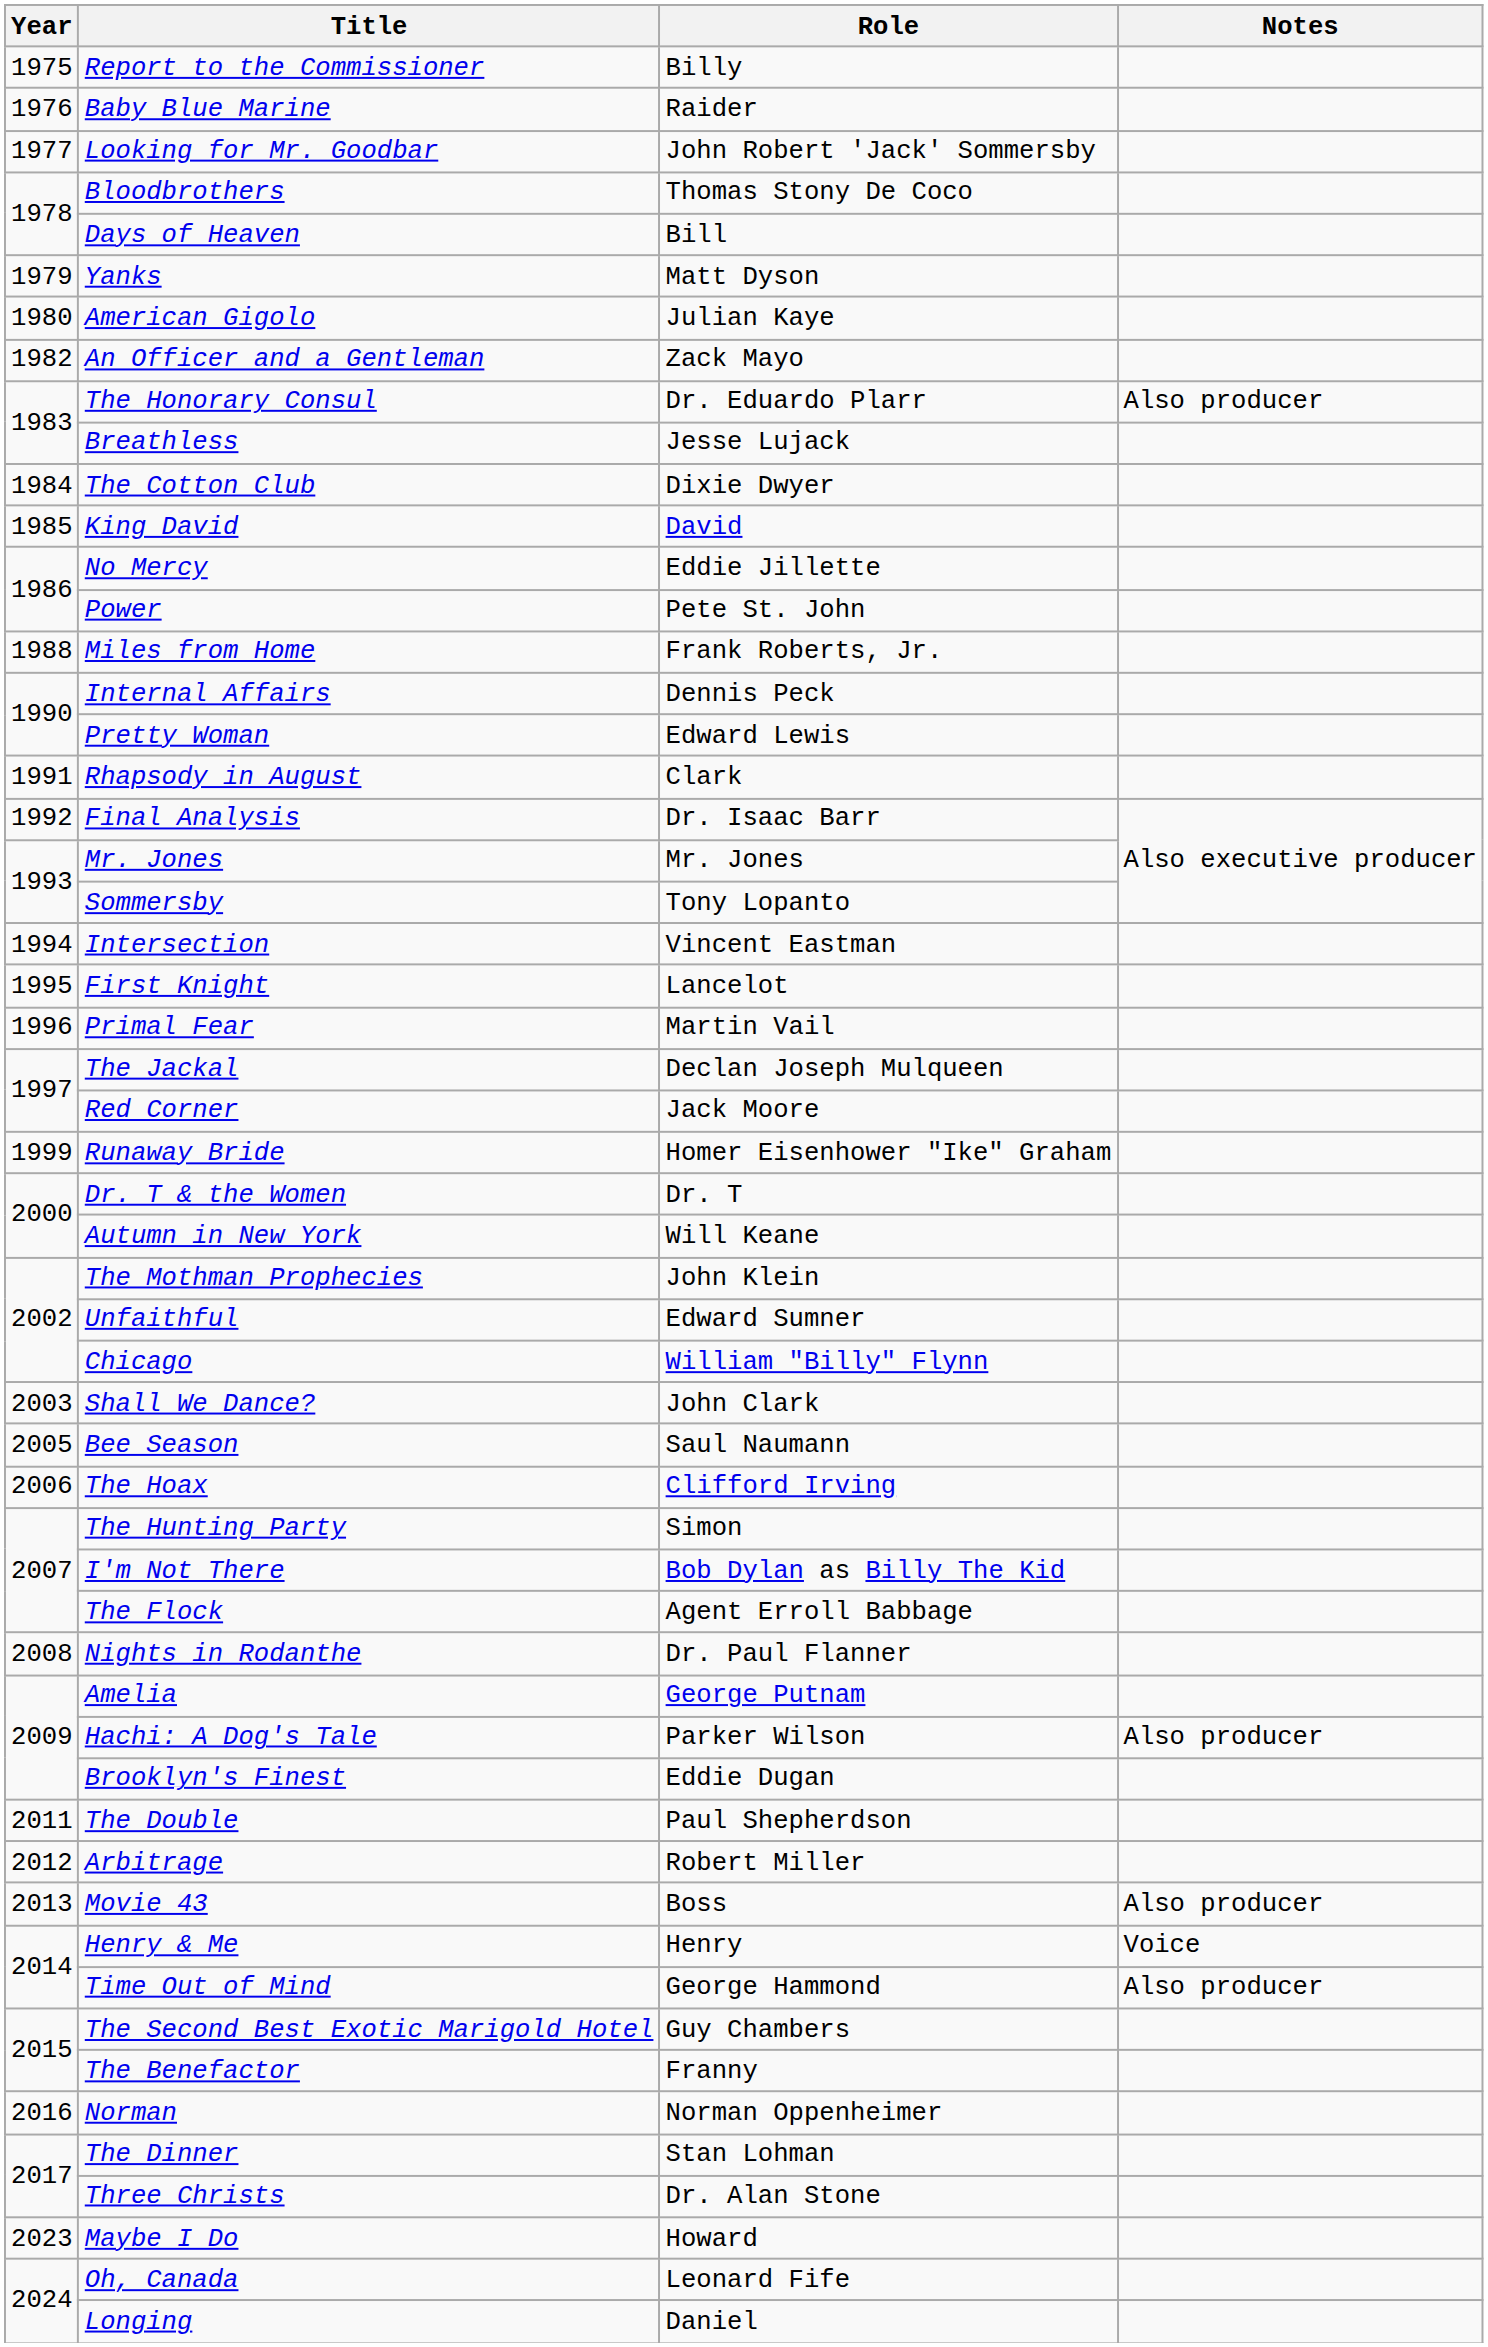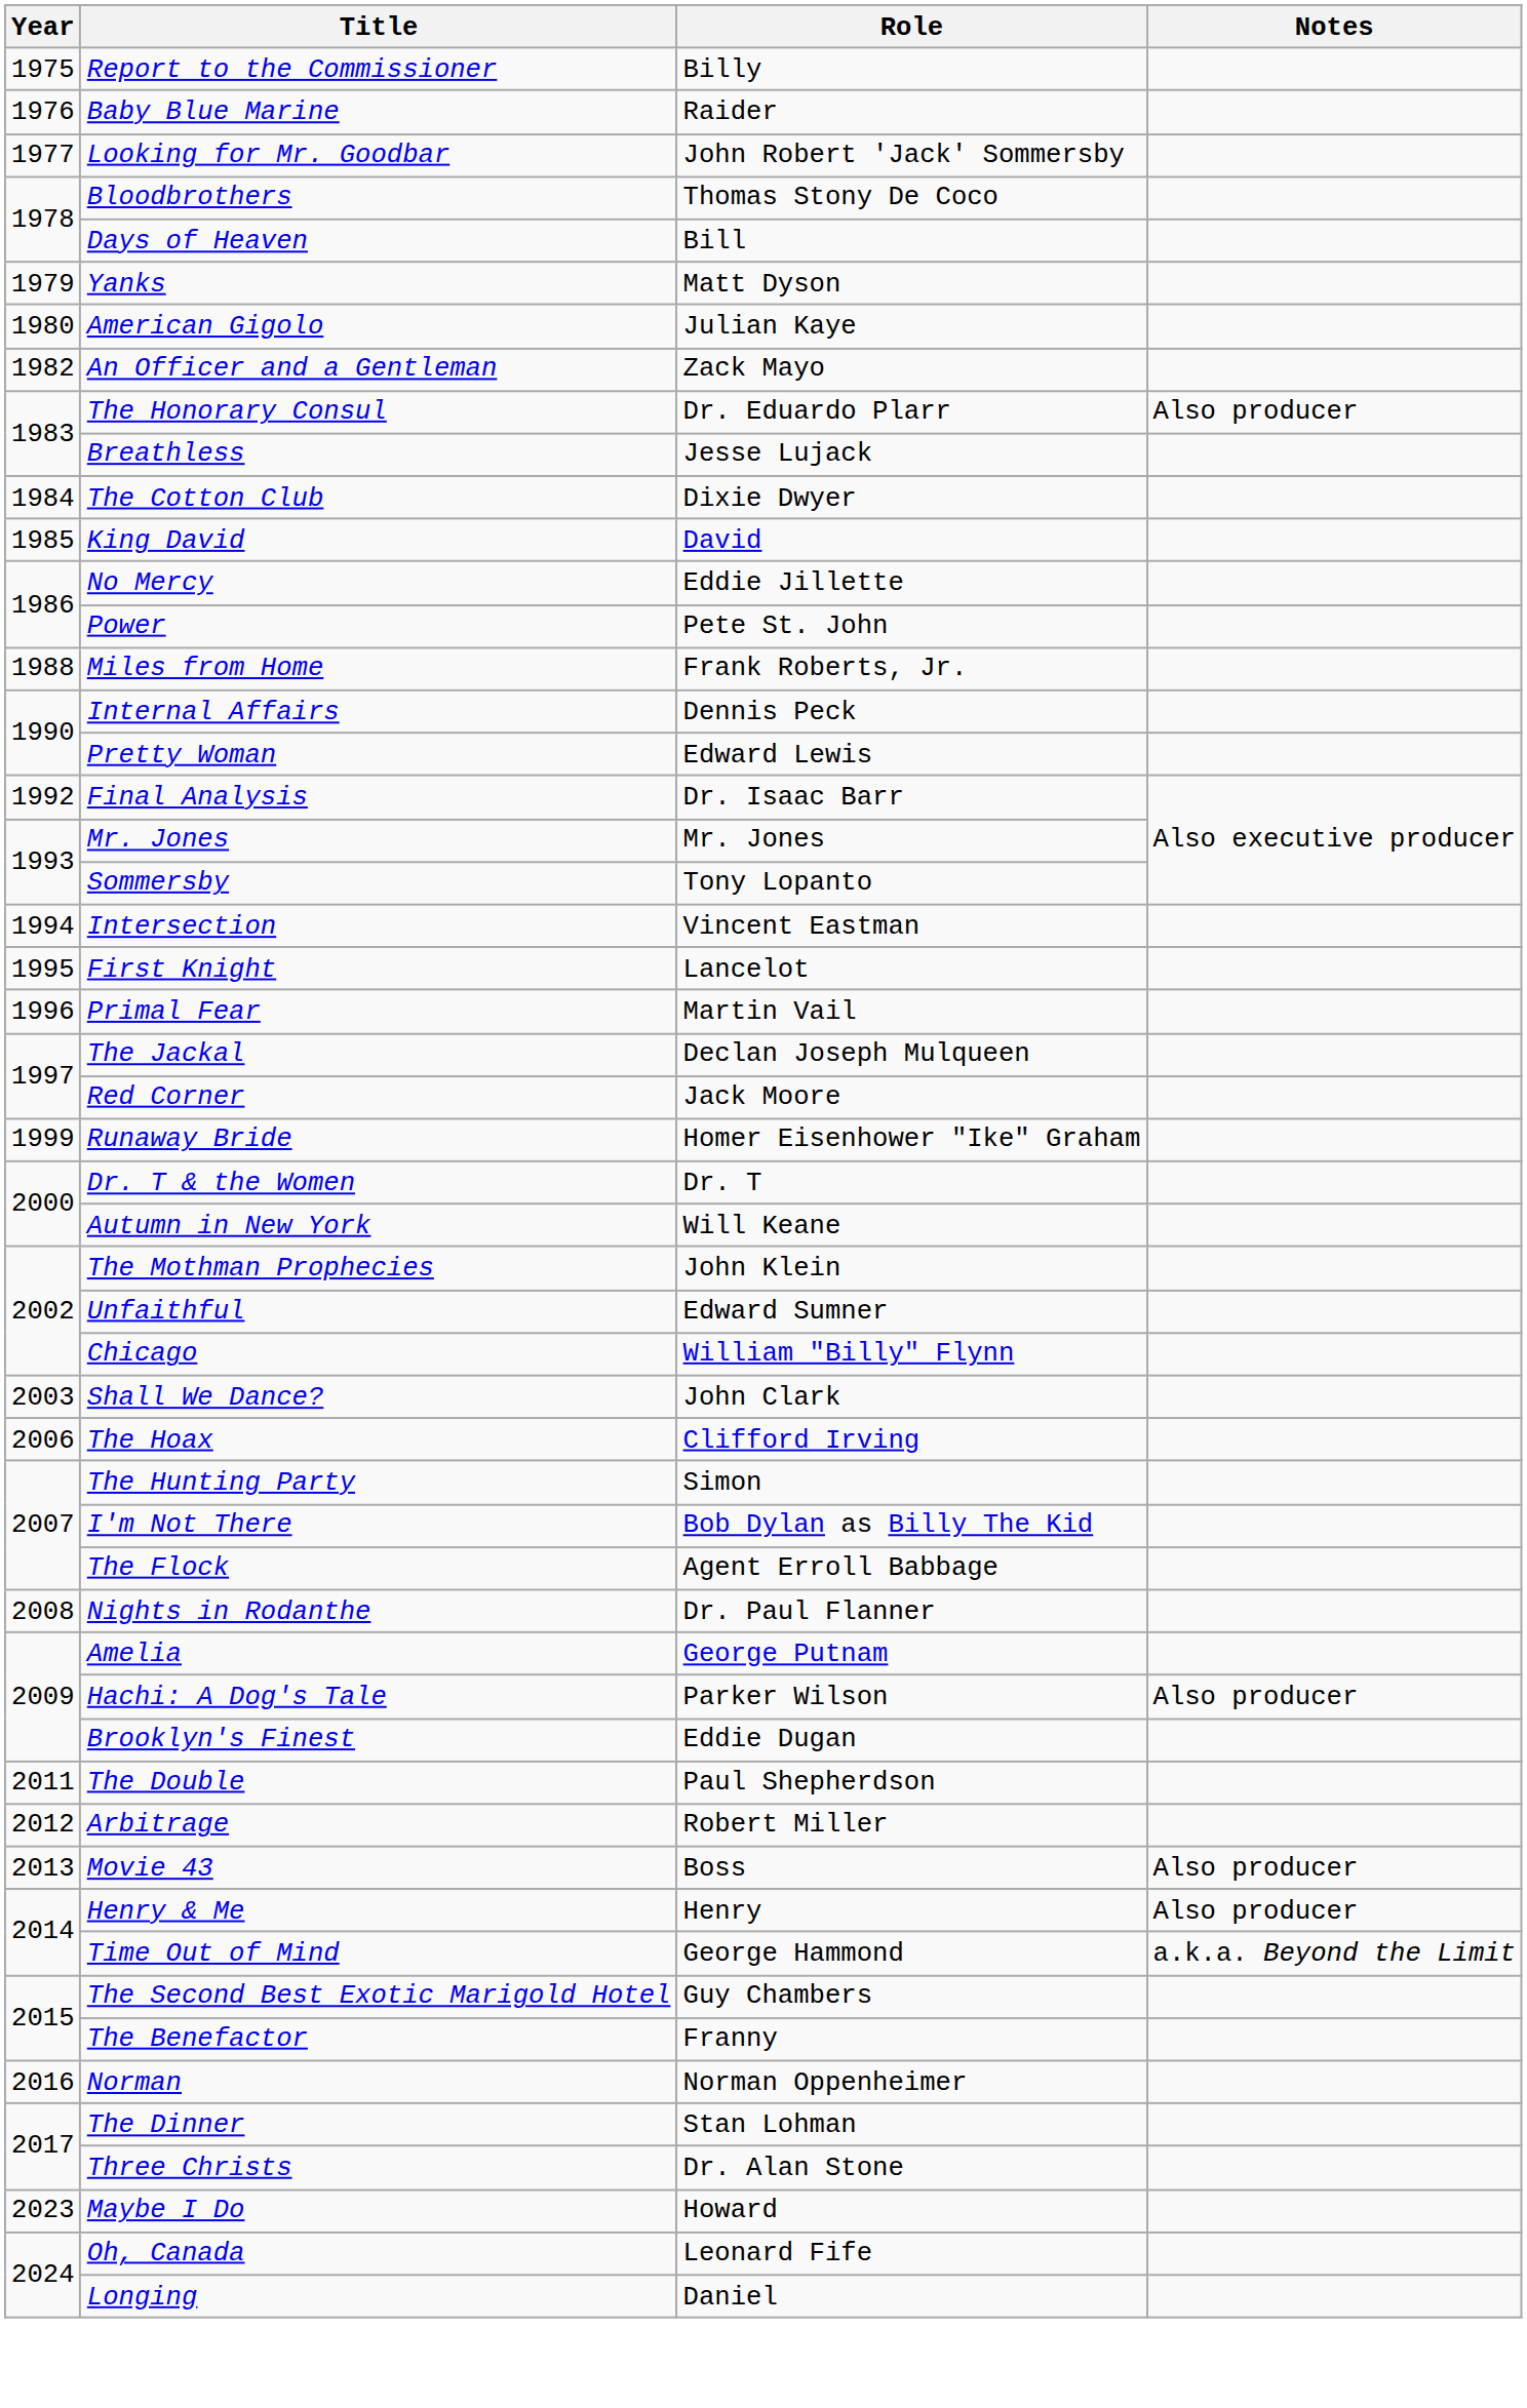 <table class="wikitable sortable">
 <tr>
 <th>Year</th>
 <th>Title</th>
 <th>Role</th>
 <th class="unsortable">Notes</th>
 </tr>
 <tr>
 <td>1975</td>
 <td><em><a href='#'>Report to the Commissioner</a></em></td>
 <td>Billy</td>
 <td></td>
 </tr>
 <tr>
 <td>1976</td>
 <td><em><a href='#'>Baby Blue Marine</a></em></td>
 <td>Raider</td>
 <td></td>
 </tr>
 <tr>
 <td>1977</td>
 <td><em><a href='#'>Looking for Mr. Goodbar</a></em></td>
 <td>John Robert 'Jack' Sommersby</td>
 <td></td>
 </tr>
 <tr>
 <td rowspan=2>1978</td>
 <td><em><a href='#'>Bloodbrothers</a></em></td>
 <td>Thomas Stony De Coco</td>
 <td></td>
 </tr>
 <tr>
 <td><em><a href='#'>Days of Heaven</a></em></td>
 <td>Bill</td>
 <td></td>
 </tr>
 <tr>
 <td>1979</td>
 <td><em><a href='#'>Yanks</a></em></td>
 <td>Matt Dyson</td>
 <td></td>
 </tr>
 <tr>
 <td>1980</td>
 <td><em><a href='#'>American Gigolo</a></em></td>
 <td>Julian Kaye</td>
 <td></td>
 </tr>
 <tr>
 <td>1982</td>
 <td><em><a href='#'>An Officer and a Gentleman</a></em></td>
 <td>Zack Mayo</td>
 <td></td>
 </tr>
 <tr>
 <td rowspan=2>1983</td>
 <td><em><a href='#'>The Honorary Consul</a></em></td>
 <td>Dr. Eduardo Plarr</td>
 <td>Also producer</td>
 </tr>
 <tr>
 <td><em><a href='#'>Breathless</a></em></td>
 <td>Jesse Lujack</td>
 <td></td>
 </tr>
 <tr>
 <td>1984</td>
 <td><em><a href='#'>The Cotton Club</a></em></td>
 <td>Dixie Dwyer</td>
 <td></td>
 </tr>
 <tr>
 <td>1985</td>
 <td><em><a href='#'>King David</a></em></td>
 <td><a href='#'>David</a></td>
 <td></td>
 </tr>
 <tr>
 <td rowspan=2>1986</td>
 <td><em><a href='#'>No Mercy</a></em></td>
 <td>Eddie Jillette</td>
 <td></td>
 </tr>
 <tr>
 <td><em><a href='#'>Power</a></em></td>
 <td>Pete St. John</td>
 <td></td>
 </tr>
 <tr>
 <td>1988</td>
 <td><em><a href='#'>Miles from Home</a></em></td>
 <td>Frank Roberts, Jr.</td>
 <td></td>
 </tr>
 <tr>
 <td rowspan=2>1990</td>
 <td><em><a href='#'>Internal Affairs</a></em></td>
 <td>Dennis Peck</td>
 <td></td>
 </tr>
 <tr>
 <td><em><a href='#'>Pretty Woman</a></em></td>
 <td>Edward Lewis</td>
 <td></td>
 </tr>
 <tr>
-<td>1991</td>
-<td><em><a href='#'>Rhapsody in August</a></em></td>
-<td>Clark</td>
-<td></td>
-</tr>
-<tr>
 <td>1992</td>
 <td><em><a href='#'>Final Analysis</a></em></td>
 <td>Dr. Isaac Barr</td>
 <td rowspan=3>Also executive producer</td>
 </tr>
 <tr>
 <td rowspan=2>1993</td>
 <td><em><a href='#'>Mr. Jones</a></em></td>
 <td>Mr. Jones</td>
 </tr>
 <tr>
 <td><em><a href='#'>Sommersby</a></em></td>
 <td>Tony Lopanto</td>
 </tr>
 <tr>
 <td>1994</td>
 <td><em><a href='#'>Intersection</a></em></td>
 <td>Vincent Eastman</td>
 <td></td>
 </tr>
 <tr>
 <td>1995</td>
 <td><em><a href='#'>First Knight</a></em></td>
 <td>Lancelot</td>
 <td></td>
 </tr>
 <tr>
 <td>1996</td>
 <td><em><a href='#'>Primal Fear</a></em></td>
 <td>Martin Vail</td>
 <td></td>
 </tr>
 <tr>
 <td rowspan=2>1997</td>
 <td><em><a href='#'>The Jackal</a></em></td>
 <td>Declan Joseph Mulqueen</td>
 <td></td>
 </tr>
 <tr>
 <td><em><a href='#'>Red Corner</a></em></td>
 <td>Jack Moore</td>
 <td></td>
 </tr>
 <tr>
 <td>1999</td>
 <td><em><a href='#'>Runaway Bride</a></em></td>
 <td>Homer Eisenhower "Ike" Graham</td>
 <td></td>
 </tr>
 <tr>
 <td rowspan=2>2000</td>
 <td><em><a href='#'>Dr. T & the Women</a></em></td>
 <td>Dr. T</td>
 <td></td>
 </tr>
 <tr>
 <td><em><a href='#'>Autumn in New York</a></em></td>
 <td>Will Keane</td>
 <td></td>
 </tr>
 <tr>
 <td rowspan=3>2002</td>
 <td><em><a href='#'>The Mothman Prophecies</a></em></td>
 <td>John Klein</td>
 <td></td>
 </tr>
 <tr>
 <td><em><a href='#'>Unfaithful</a></em></td>
 <td>Edward Sumner</td>
 <td></td>
 </tr>
 <tr>
 <td><em><a href='#'>Chicago</a></em></td>
 <td><a href='#'>William "Billy" Flynn</a></td>
 <td></td>
 </tr>
 <tr>
 <td>2003</td>
 <td><em><a href='#'>Shall We Dance?</a></em></td>
 <td>John Clark</td>
 <td></td>
 </tr>
 <tr>
-<td>2005</td>
-<td><em><a href='#'>Bee Season</a></em></td>
-<td>Saul Naumann</td>
-<td></td>
-</tr>
-<tr>
 <td>2006</td>
 <td><em><a href='#'>The Hoax</a></em></td>
 <td><a href='#'>Clifford Irving</a></td>
 <td></td>
 </tr>
 <tr>
 <td rowspan=3>2007</td>
 <td><em><a href='#'>The Hunting Party</a></em></td>
 <td>Simon</td>
 <td></td>
 </tr>
 <tr>
 <td><em><a href='#'>I'm Not There</a></em></td>
 <td><a href='#'>Bob Dylan</a> as <a href='#'>Billy The Kid</a></td>
 <td></td>
 </tr>
 <tr>
 <td><em><a href='#'>The Flock</a></em></td>
 <td>Agent Erroll Babbage</td>
 <td></td>
 </tr>
 <tr>
 <td>2008</td>
 <td><em><a href='#'>Nights in Rodanthe</a></em></td>
 <td>Dr. Paul Flanner</td>
 <td></td>
 </tr>
 <tr>
 <td rowspan=3>2009</td>
 <td><em><a href='#'>Amelia</a></em></td>
 <td><a href='#'>George Putnam</a></td>
 <td></td>
 </tr>
 <tr>
 <td><em><a href='#'>Hachi: A Dog's Tale</a></em></td>
 <td>Parker Wilson</td>
 <td>Also producer</td>
 </tr>
 <tr>
 <td><em><a href='#'>Brooklyn's Finest</a></em></td>
 <td>Eddie Dugan</td>
 <td></td>
 </tr>
 <tr>
 <td>2011</td>
 <td><em><a href='#'>The Double</a></em></td>
 <td>Paul Shepherdson</td>
 <td></td>
 </tr>
 <tr>
 <td>2012</td>
 <td><em><a href='#'>Arbitrage</a></em></td>
 <td>Robert Miller</td>
 <td></td>
 </tr>
 <tr>
 <td>2013</td>
 <td><em><a href='#'>Movie 43</a></em></td>
 <td>Boss</td>
 <td>Also producer</td>
 </tr>
 <tr>
 <td rowspan=2>2014</td>
 <td><em><a href='#'>Henry & Me</a></em></td>
 <td>Henry</td>
-<td>Voice</td>
+<td>Also producer</td>
 </tr>
 <tr>
 <td><em><a href='#'>Time Out of Mind</a></em></td>
 <td>George Hammond</td>
-<td>Also producer</td>
+<td>a.k.a. <em>Beyond the Limit</em></td>
 </tr>
 <tr>
 <td rowspan=2>2015</td>
 <td><em><a href='#'>The Second Best Exotic Marigold Hotel</a></em></td>
 <td>Guy Chambers</td>
 <td></td>
 </tr>
 <tr>
 <td><em><a href='#'>The Benefactor</a></em></td>
 <td>Franny</td>
 <td></td>
 </tr>
 <tr>
 <td>2016</td>
 <td><em><a href='#'>Norman</a></em></td>
 <td>Norman Oppenheimer</td>
 <td></td>
 </tr>
 <tr>
 <td rowspan=2>2017</td>
 <td><em><a href='#'>The Dinner</a></em></td>
 <td>Stan Lohman</td>
 <td></td>
 </tr>
 <tr>
 <td><em><a href='#'>Three Christs</a></em></td>
 <td>Dr. Alan Stone</td>
 <td></td>
 </tr>
 <tr>
 <td>2023</td>
 <td><em><a href='#'>Maybe I Do</a></em></td>
 <td>Howard</td>
 <td></td>
 </tr>
 <tr>
 <td rowspan=2>2024</td>
 <td><em><a href='#'>Oh, Canada</a></em></td>
 <td>Leonard Fife</td>
 <td></td>
 </tr>
 <tr>
 <td><em><a href='#'>Longing</a></em></td>
 <td>Daniel</td>
 <td></td>
 </tr>
 </table>
